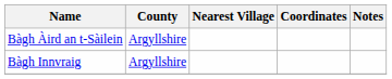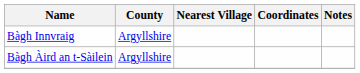 <table class="wikitable sortable" style="table-layout:fixed;background-color:#FEFEFE;font-size:95%;padding:0.30em;line-height:1.35em;">
 <tr>
 <th scope="col">Name</th>
 <th scope="col">County</th>
 <th scope="col">Nearest Village</th>
 <th scope="col" data-sort-type="number">Coordinates</th>
 <th scope="col">Notes</th>
 </tr>
 <tr>
-<td><a href='#'>Bàgh Àird an t-Sàilein</a></td>
+<td><a href='#'>Bàgh Innvraig</a></td>
 <td><a href='#'>Argyllshire</a></td>
 <td></td>
 <td></td>
 <td></td>
 </tr>
 <tr>
-<td><a href='#'>Bàgh Innvraig</a></td>
+<td><a href='#'>Bàgh Àird an t-Sàilein</a></td>
 <td><a href='#'>Argyllshire</a></td>
 <td></td>
 <td></td>
 <td></td>
 </tr>
 <tr>
 </tr>
 </table>
